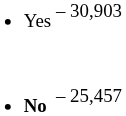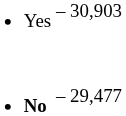 <table>
 <tr>
 <td><br><ul><li>Yes</li></ul></td>
 <td>–</td>
 <td align=right>30,903</td>
 </tr>
 <tr>
 <td><br><ul><li><strong>No</strong></li></ul></td>
 <td>–</td>
-<td align=right>25,457</td>
+<td align=right>29,477</td>
 </tr>
 </table>
